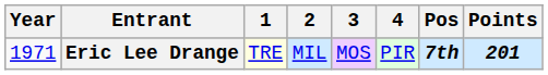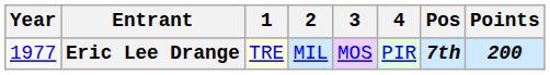 <table class="wikitable" style="text-align:center; font-size:90%">
 <tr>
 <th>Year</th>
 <th>Entrant</th>
 <th>1</th>
 <th>2</th>
 <th>3</th>
 <th>4</th>
 <th>Pos</th>
 <th>Points</th>
 </tr>
 <tr>
-<td><a href='#'>1971</a></td>
+<td><a href='#'>1977</a></td>
 <th>Eric Lee Drange</th>
 <td style="background: lightyellow;"><a href='#'>TRE</a></td>
 <td style="background:#CFEAFF;"><a href='#'>MIL</a><br></td>
 <td style="background:#EFCFFF;"><a href='#'>MOS</a><br></td>
 <td style="background:#DFFFDF;"><a href='#'>PIR</a><br></td>
 <td style="background:#CFEAFF;"><strong><em>7th</em></strong></td>
-<td style="background:#CFEAFF;"><strong><em>201</em></strong></td>
+<td style="background:#CFEAFF;"><strong><em>200</em></strong></td>
 </tr>
 </table>
